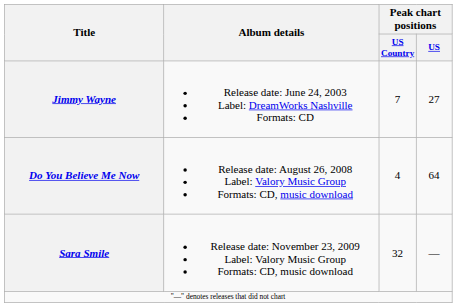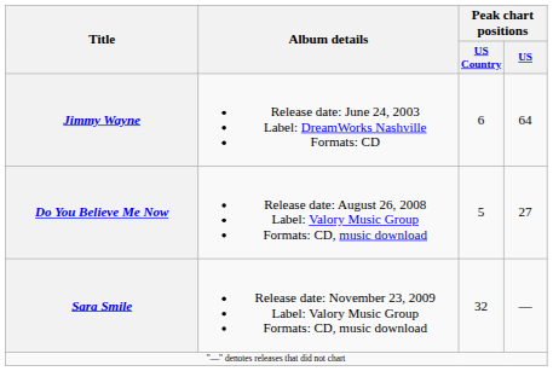 <table class="wikitable plainrowheaders" style="text-align:center;">
 <tr>
 <th rowspan="2" style="width:14em;">Title</th>
 <th rowspan="2" style="width:19em;">Album details</th>
 <th colspan="2">Peak chart<br>positions</th>
 </tr>
 <tr style="font-size:smaller;">
 <th style="width:45px;"><a href='#'>US Country</a><br></th>
 <th style="width:45px;"><a href='#'>US</a><br></th>
 </tr>
 <tr>
 <th scope="row"><em><a href='#'>Jimmy Wayne</a></em></th>
 <td><br><ul><li>Release date: June 24, 2003</li><li>Label: <a href='#'>DreamWorks Nashville</a></li><li>Formats: CD</li></ul></td>
-<td>7</td>
-<td>27</td>
+<td>6</td>
+<td>64</td>
 </tr>
 <tr>
 <th scope="row"><em><a href='#'>Do You Believe Me Now</a></em></th>
 <td><br><ul><li>Release date: August 26, 2008</li><li>Label: <a href='#'>Valory Music Group</a></li><li>Formats: CD, <a href='#'>music download</a></li></ul></td>
-<td>4</td>
-<td>64</td>
+<td>5</td>
+<td>27</td>
 </tr>
 <tr>
 <th scope="row"><em><a href='#'>Sara Smile</a></em></th>
 <td><br><ul><li>Release date: November 23, 2009</li><li>Label: Valory Music Group</li><li>Formats: CD, music download</li></ul></td>
 <td>32</td>
 <td>—</td>
 </tr>
 <tr>
 <td colspan="4" style="font-size:8pt">"—" denotes releases that did not chart</td>
 </tr>
 </table>
